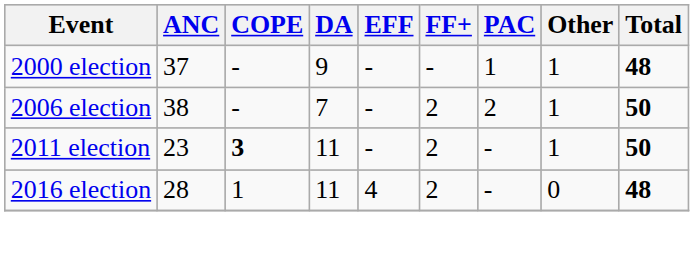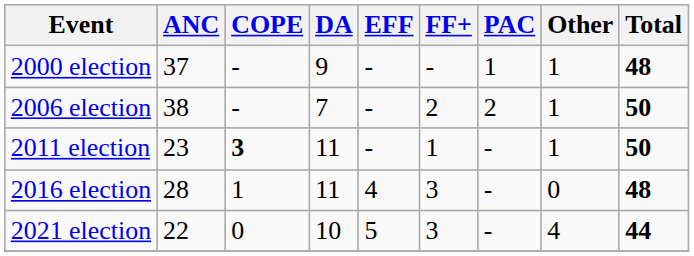 <table class="wikitable">
 <tr>
 <th>Event</th>
 <th><a href='#'>ANC</a></th>
 <th><a href='#'>COPE</a></th>
 <th><a href='#'>DA</a></th>
 <th><a href='#'>EFF</a></th>
 <th><a href='#'>FF+</a></th>
 <th><a href='#'>PAC</a></th>
 <th>Other</th>
 <th>Total</th>
 </tr>
 <tr>
 <td><a href='#'>2000 election</a></td>
 <td>37</td>
 <td>-</td>
 <td>9</td>
 <td>-</td>
 <td>-</td>
 <td>1</td>
 <td>1</td>
 <td><strong>48</strong></td>
 </tr>
 <tr>
 <td><a href='#'>2006 election</a></td>
 <td>38</td>
 <td>-</td>
 <td>7</td>
 <td>-</td>
 <td>2</td>
 <td>2</td>
 <td>1</td>
 <td><strong>50</strong></td>
 </tr>
 <tr>
 <td><a href='#'>2011 election</a></td>
 <td>23</td>
 <td><strong>3</strong></td>
 <td>11</td>
 <td>-</td>
-<td>2</td>
+<td>1</td>
 <td>-</td>
 <td>1</td>
 <td><strong>50</strong></td>
 </tr>
 <tr>
 <td><a href='#'>2016 election</a></td>
 <td>28</td>
 <td>1</td>
 <td>11</td>
 <td>4</td>
-<td>2</td>
+<td>3</td>
 <td>-</td>
 <td>0</td>
 <td><strong>48</strong></td>
 </tr>
 <tr>
+<td><a href='#'>2021 election</a></td>
+<td>22</td>
+<td>0</td>
+<td>10</td>
+<td>5</td>
+<td>3</td>
+<td>-</td>
+<td>4</td>
+<td><strong>44</strong></td>
+</tr>
+<tr>
 </tr>
 </table>
